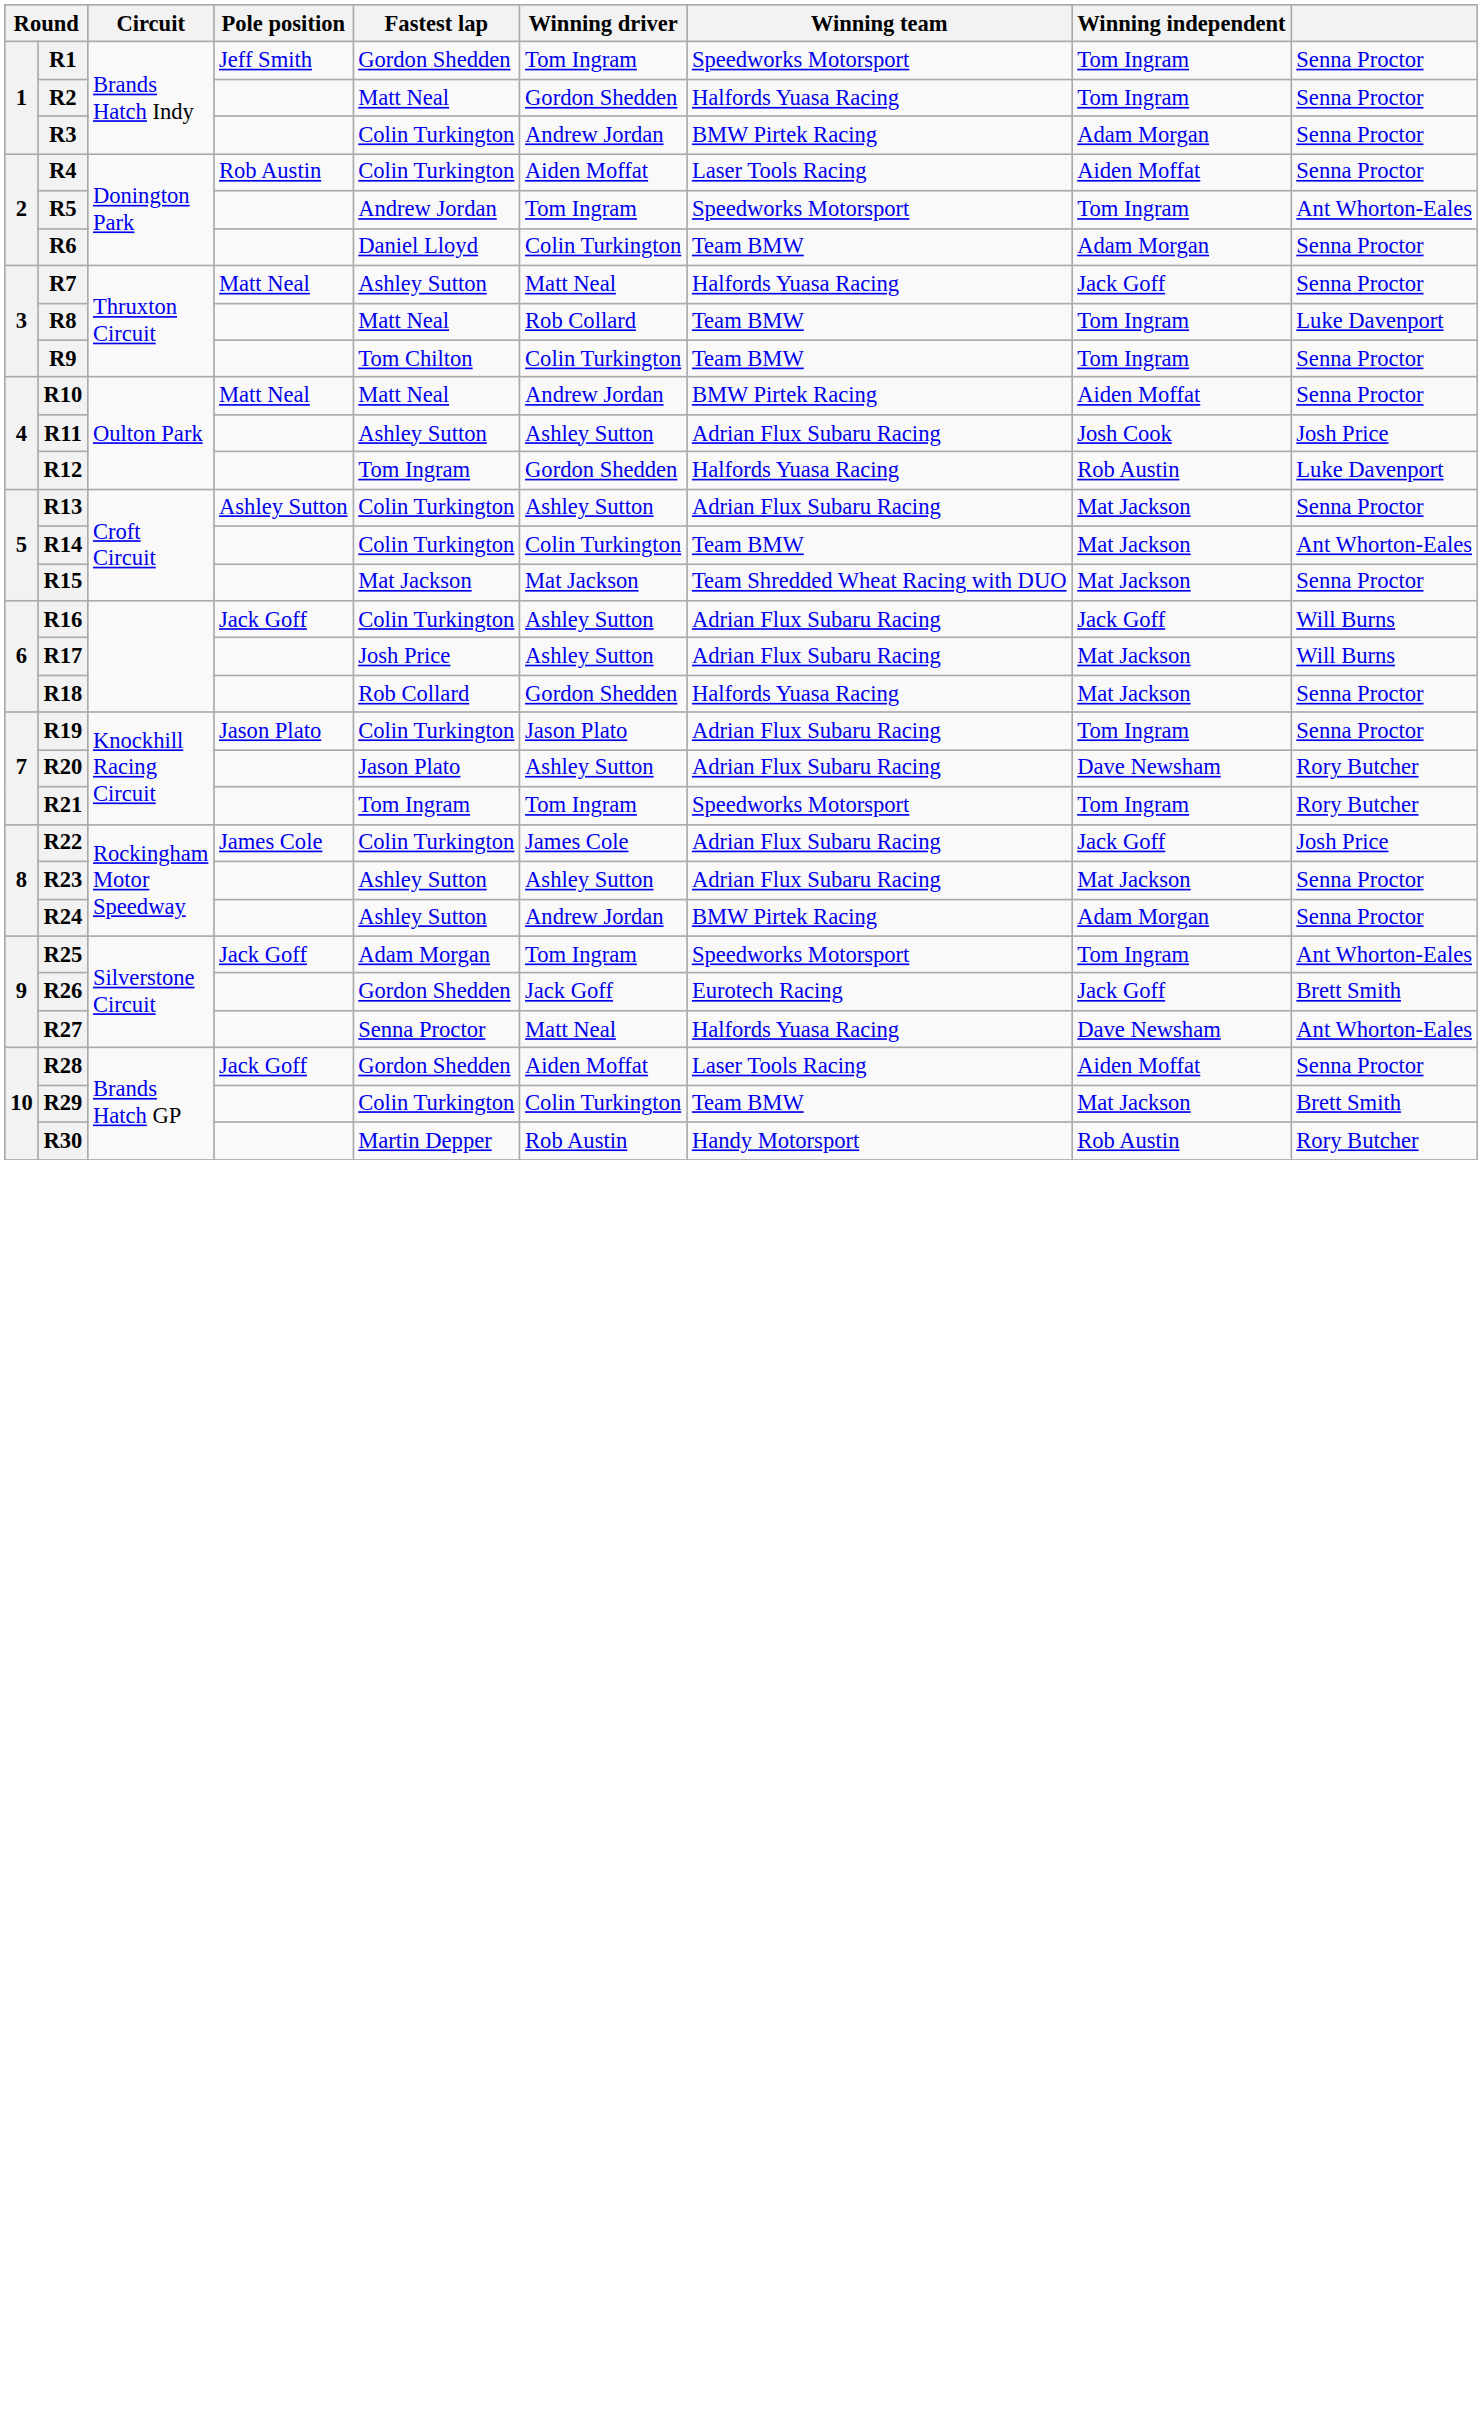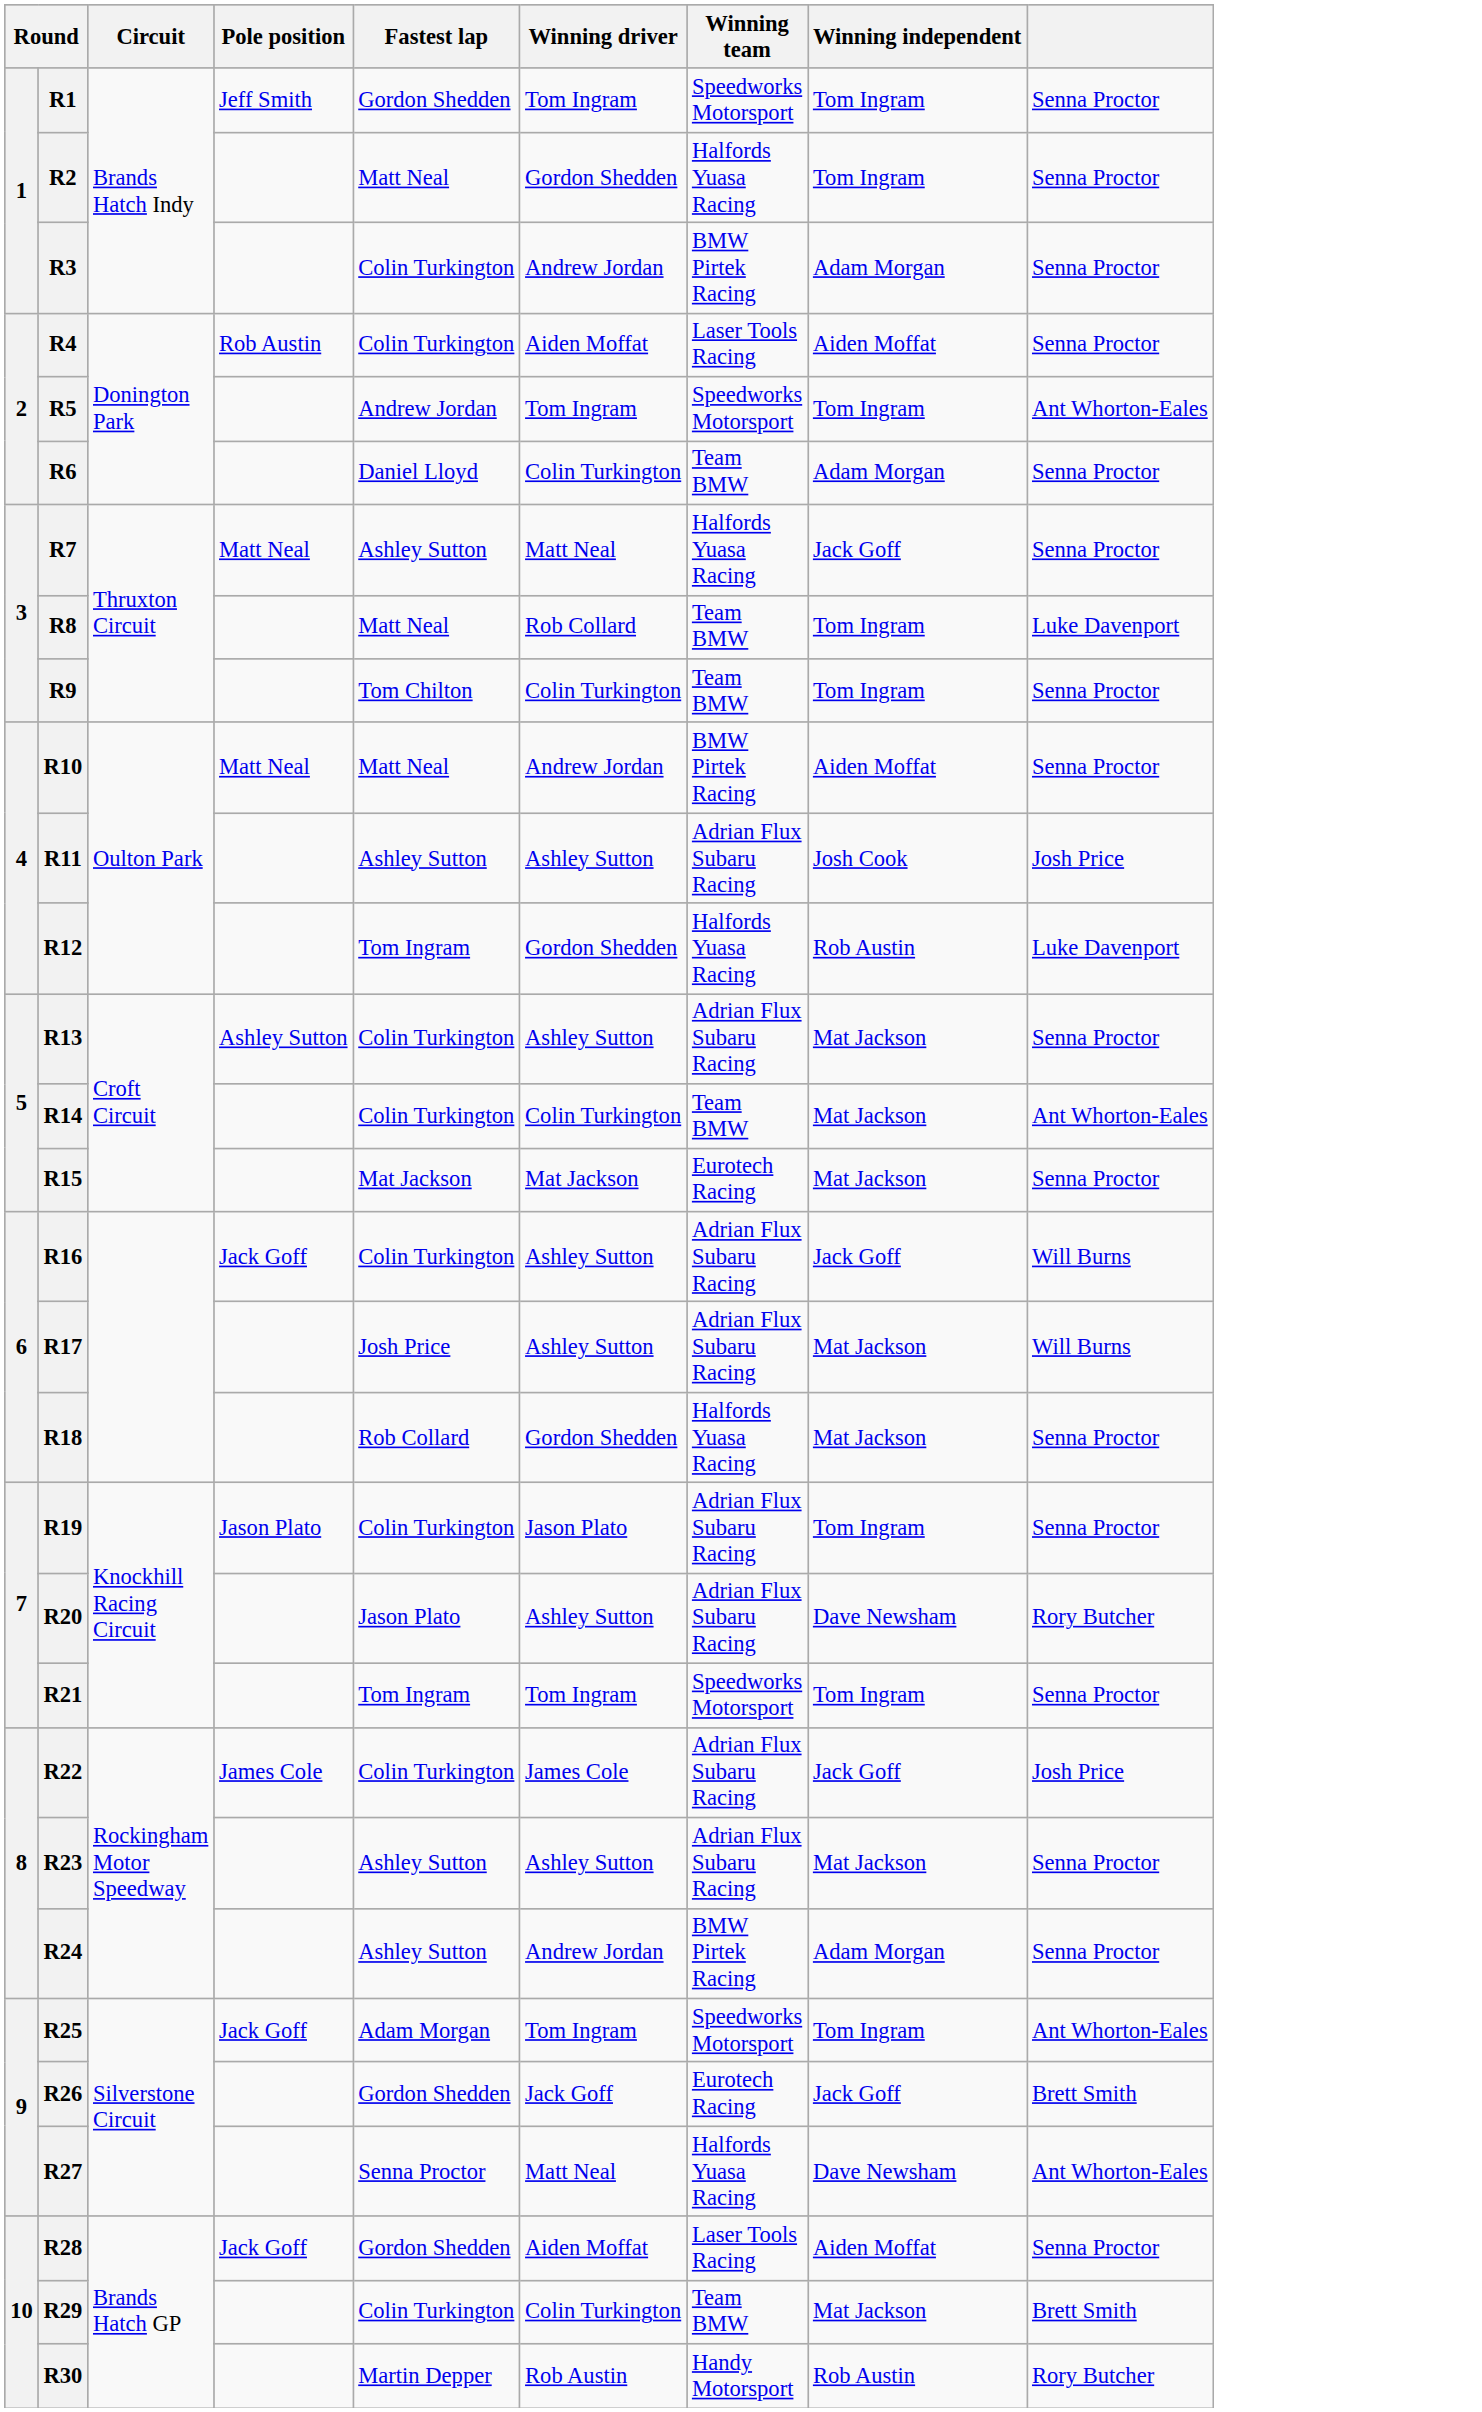 <table class="wikitable" style="font-size: 85%">
 <tr>
 <th colspan=2>Round</th>
 <th>Circuit</th>
 <th>Pole position</th>
 <th>Fastest lap</th>
 <th>Winning driver</th>
 <th>Winning team</th>
 <th nowrap>Winning independent</th>
 <th></th>
 </tr>
 <tr>
 <th rowspan=3>1</th>
 <th>R1</th>
 <td rowspan=3><a href='#'>Brands Hatch</a> Indy</td>
 <td> <a href='#'>Jeff Smith</a></td>
 <td nowrap> <a href='#'>Gordon Shedden</a></td>
 <td> <a href='#'>Tom Ingram</a></td>
 <td><a href='#'>Speedworks Motorsport</a></td>
 <td> <a href='#'>Tom Ingram</a></td>
 <td> <a href='#'>Senna Proctor</a></td>
 </tr>
 <tr>
 <th>R2</th>
 <td></td>
 <td> <a href='#'>Matt Neal</a></td>
 <td nowrap> <a href='#'>Gordon Shedden</a></td>
 <td><a href='#'>Halfords Yuasa Racing</a></td>
 <td> <a href='#'>Tom Ingram</a></td>
 <td> <a href='#'>Senna Proctor</a></td>
 </tr>
 <tr>
 <th>R3</th>
 <td></td>
 <td> <a href='#'>Colin Turkington</a></td>
 <td> <a href='#'>Andrew Jordan</a></td>
 <td><a href='#'>BMW Pirtek Racing</a></td>
 <td> <a href='#'>Adam Morgan</a></td>
 <td> <a href='#'>Senna Proctor</a></td>
 </tr>
 <tr>
 <th rowspan=3>2</th>
 <th>R4</th>
 <td rowspan=3><a href='#'>Donington Park</a></td>
 <td> <a href='#'>Rob Austin</a></td>
 <td> <a href='#'>Colin Turkington</a></td>
 <td> <a href='#'>Aiden Moffat</a></td>
 <td><a href='#'>Laser Tools Racing</a></td>
 <td> <a href='#'>Aiden Moffat</a></td>
 <td> <a href='#'>Senna Proctor</a></td>
 </tr>
 <tr>
 <th>R5</th>
 <td></td>
 <td> <a href='#'>Andrew Jordan</a></td>
 <td> <a href='#'>Tom Ingram</a></td>
 <td><a href='#'>Speedworks Motorsport</a></td>
 <td> <a href='#'>Tom Ingram</a></td>
 <td> <a href='#'>Ant Whorton-Eales</a></td>
 </tr>
 <tr>
 <th>R6</th>
 <td></td>
 <td> <a href='#'>Daniel Lloyd</a></td>
 <td nowrap> <a href='#'>Colin Turkington</a></td>
 <td><a href='#'>Team BMW</a></td>
 <td> <a href='#'>Adam Morgan</a></td>
 <td> <a href='#'>Senna Proctor</a></td>
 </tr>
 <tr>
 <th rowspan=3>3</th>
 <th>R7</th>
 <td rowspan=3><a href='#'>Thruxton Circuit</a></td>
 <td> <a href='#'>Matt Neal</a></td>
 <td> <a href='#'>Ashley Sutton</a></td>
 <td> <a href='#'>Matt Neal</a></td>
 <td><a href='#'>Halfords Yuasa Racing</a></td>
 <td> <a href='#'>Jack Goff</a></td>
 <td> <a href='#'>Senna Proctor</a></td>
 </tr>
 <tr>
 <th>R8</th>
 <td></td>
 <td> <a href='#'>Matt Neal</a></td>
 <td> <a href='#'>Rob Collard</a></td>
 <td><a href='#'>Team BMW</a></td>
 <td> <a href='#'>Tom Ingram</a></td>
 <td> <a href='#'>Luke Davenport</a></td>
 </tr>
 <tr>
 <th>R9</th>
 <td></td>
 <td> <a href='#'>Tom Chilton</a></td>
 <td> <a href='#'>Colin Turkington</a></td>
 <td><a href='#'>Team BMW</a></td>
 <td> <a href='#'>Tom Ingram</a></td>
 <td> <a href='#'>Senna Proctor</a></td>
 </tr>
 <tr>
 <th rowspan=3>4</th>
 <th>R10</th>
 <td rowspan=3><a href='#'>Oulton Park</a></td>
 <td> <a href='#'>Matt Neal</a></td>
 <td> <a href='#'>Matt Neal</a></td>
 <td> <a href='#'>Andrew Jordan</a></td>
 <td><a href='#'>BMW Pirtek Racing</a></td>
 <td> <a href='#'>Aiden Moffat</a></td>
 <td> <a href='#'>Senna Proctor</a></td>
 </tr>
 <tr>
 <th>R11</th>
 <td></td>
 <td> <a href='#'>Ashley Sutton</a></td>
 <td> <a href='#'>Ashley Sutton</a></td>
 <td><a href='#'>Adrian Flux Subaru Racing</a></td>
 <td> <a href='#'>Josh Cook</a></td>
 <td> <a href='#'>Josh Price</a></td>
 </tr>
 <tr>
 <th>R12</th>
 <td></td>
 <td> <a href='#'>Tom Ingram</a></td>
 <td> <a href='#'>Gordon Shedden</a></td>
 <td><a href='#'>Halfords Yuasa Racing</a></td>
 <td> <a href='#'>Rob Austin</a></td>
 <td> <a href='#'>Luke Davenport</a></td>
 </tr>
 <tr>
 <th rowspan=3>5</th>
 <th>R13</th>
 <td rowspan=3><a href='#'>Croft Circuit</a></td>
 <td nowrap> <a href='#'>Ashley Sutton</a></td>
 <td> <a href='#'>Colin Turkington</a></td>
 <td> <a href='#'>Ashley Sutton</a></td>
 <td><a href='#'>Adrian Flux Subaru Racing</a></td>
 <td> <a href='#'>Mat Jackson</a></td>
 <td> <a href='#'>Senna Proctor</a></td>
 </tr>
 <tr>
 <th>R14</th>
 <td></td>
 <td> <a href='#'>Colin Turkington</a></td>
 <td> <a href='#'>Colin Turkington</a></td>
 <td><a href='#'>Team BMW</a></td>
 <td> <a href='#'>Mat Jackson</a></td>
 <td> <a href='#'>Ant Whorton-Eales</a></td>
 </tr>
 <tr>
 <th>R15</th>
 <td></td>
 <td> <a href='#'>Mat Jackson</a></td>
 <td> <a href='#'>Mat Jackson</a></td>
-<td nowrap><a href='#'>Team Shredded Wheat Racing with DUO</a></td>
+<td><a href='#'>Eurotech Racing</a></td>
 <td> <a href='#'>Mat Jackson</a></td>
 <td> <a href='#'>Senna Proctor</a></td>
 </tr>
 <tr>
 <th rowspan=3>6</th>
 <th>R16</th>
 <td rowspan=3></td>
 <td> <a href='#'>Jack Goff</a></td>
 <td> <a href='#'>Colin Turkington</a></td>
 <td> <a href='#'>Ashley Sutton</a></td>
 <td><a href='#'>Adrian Flux Subaru Racing</a></td>
 <td> <a href='#'>Jack Goff</a></td>
 <td> <a href='#'>Will Burns</a></td>
 </tr>
 <tr>
 <th>R17</th>
 <td></td>
 <td> <a href='#'>Josh Price</a></td>
 <td> <a href='#'>Ashley Sutton</a></td>
 <td><a href='#'>Adrian Flux Subaru Racing</a></td>
 <td> <a href='#'>Mat Jackson</a></td>
 <td> <a href='#'>Will Burns</a></td>
 </tr>
 <tr>
 <th>R18</th>
 <td></td>
 <td> <a href='#'>Rob Collard</a></td>
 <td> <a href='#'>Gordon Shedden</a></td>
 <td><a href='#'>Halfords Yuasa Racing</a></td>
 <td> <a href='#'>Mat Jackson</a></td>
 <td> <a href='#'>Senna Proctor</a></td>
 </tr>
 <tr>
 <th rowspan=3>7</th>
 <th>R19</th>
 <td rowspan=3><a href='#'>Knockhill Racing Circuit</a></td>
 <td> <a href='#'>Jason Plato</a></td>
 <td> <a href='#'>Colin Turkington</a></td>
 <td> <a href='#'>Jason Plato</a></td>
 <td><a href='#'>Adrian Flux Subaru Racing</a></td>
 <td> <a href='#'>Tom Ingram</a></td>
 <td> <a href='#'>Senna Proctor</a></td>
 </tr>
 <tr>
 <th>R20</th>
 <td></td>
 <td> <a href='#'>Jason Plato</a></td>
 <td> <a href='#'>Ashley Sutton</a></td>
 <td><a href='#'>Adrian Flux Subaru Racing</a></td>
 <td> <a href='#'>Dave Newsham</a></td>
 <td> <a href='#'>Rory Butcher</a></td>
 </tr>
 <tr>
 <th>R21</th>
 <td></td>
 <td> <a href='#'>Tom Ingram</a></td>
 <td> <a href='#'>Tom Ingram</a></td>
 <td><a href='#'>Speedworks Motorsport</a></td>
 <td> <a href='#'>Tom Ingram</a></td>
-<td> <a href='#'>Rory Butcher</a></td>
+<td> <a href='#'>Senna Proctor</a></td>
 </tr>
 <tr>
 <th rowspan=3>8</th>
 <th>R22</th>
 <td rowspan=3><a href='#'>Rockingham Motor Speedway</a></td>
 <td> <a href='#'>James Cole</a></td>
 <td nowrap> <a href='#'>Colin Turkington</a></td>
 <td> <a href='#'>James Cole</a></td>
 <td><a href='#'>Adrian Flux Subaru Racing</a></td>
 <td> <a href='#'>Jack Goff</a></td>
 <td> <a href='#'>Josh Price</a></td>
 </tr>
 <tr>
 <th>R23</th>
 <td></td>
 <td> <a href='#'>Ashley Sutton</a></td>
 <td> <a href='#'>Ashley Sutton</a></td>
 <td><a href='#'>Adrian Flux Subaru Racing</a></td>
 <td> <a href='#'>Mat Jackson</a></td>
 <td> <a href='#'>Senna Proctor</a></td>
 </tr>
 <tr>
 <th>R24</th>
 <td></td>
 <td> <a href='#'>Ashley Sutton</a></td>
 <td> <a href='#'>Andrew Jordan</a></td>
 <td><a href='#'>BMW Pirtek Racing</a></td>
 <td> <a href='#'>Adam Morgan</a></td>
 <td> <a href='#'>Senna Proctor</a></td>
 </tr>
 <tr>
 <th rowspan=3>9</th>
 <th>R25</th>
 <td rowspan=3><a href='#'>Silverstone Circuit</a></td>
 <td> <a href='#'>Jack Goff</a></td>
 <td> <a href='#'>Adam Morgan</a></td>
 <td> <a href='#'>Tom Ingram</a></td>
 <td><a href='#'>Speedworks Motorsport</a></td>
 <td> <a href='#'>Tom Ingram</a></td>
 <td> <a href='#'>Ant Whorton-Eales</a></td>
 </tr>
 <tr>
 <th>R26</th>
 <td></td>
 <td> <a href='#'>Gordon Shedden</a></td>
 <td> <a href='#'>Jack Goff</a></td>
 <td><a href='#'>Eurotech Racing</a></td>
 <td> <a href='#'>Jack Goff</a></td>
 <td> <a href='#'>Brett Smith</a></td>
 </tr>
 <tr>
 <th>R27</th>
 <td></td>
 <td> <a href='#'>Senna Proctor</a></td>
 <td> <a href='#'>Matt Neal</a></td>
 <td><a href='#'>Halfords Yuasa Racing</a></td>
 <td nowrap> <a href='#'>Dave Newsham</a></td>
 <td nowrap> <a href='#'>Ant Whorton-Eales</a></td>
 </tr>
 <tr>
 <th rowspan=3>10</th>
 <th>R28</th>
 <td rowspan=3><a href='#'>Brands Hatch</a> GP</td>
 <td> <a href='#'>Jack Goff</a></td>
 <td> <a href='#'>Gordon Shedden</a></td>
 <td> <a href='#'>Aiden Moffat</a></td>
 <td><a href='#'>Laser Tools Racing</a></td>
 <td> <a href='#'>Aiden Moffat</a></td>
 <td> <a href='#'>Senna Proctor</a></td>
 </tr>
 <tr>
 <th>R29</th>
 <td></td>
 <td> <a href='#'>Colin Turkington</a></td>
 <td> <a href='#'>Colin Turkington</a></td>
 <td><a href='#'>Team BMW</a></td>
 <td> <a href='#'>Mat Jackson</a></td>
 <td> <a href='#'>Brett Smith</a></td>
 </tr>
 <tr>
 <th>R30</th>
 <td></td>
 <td> <a href='#'>Martin Depper</a></td>
 <td> <a href='#'>Rob Austin</a></td>
 <td><a href='#'>Handy Motorsport</a></td>
 <td> <a href='#'>Rob Austin</a></td>
 <td> <a href='#'>Rory Butcher</a></td>
 </tr>
 <tr>
 </tr>
 </table>
